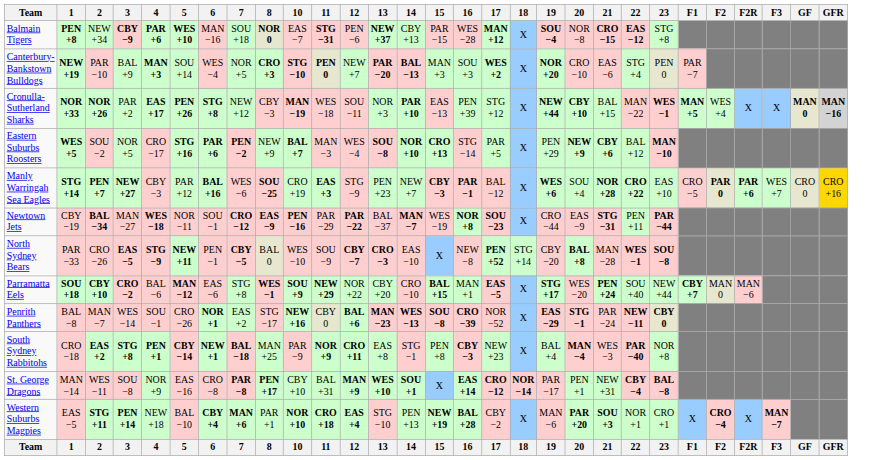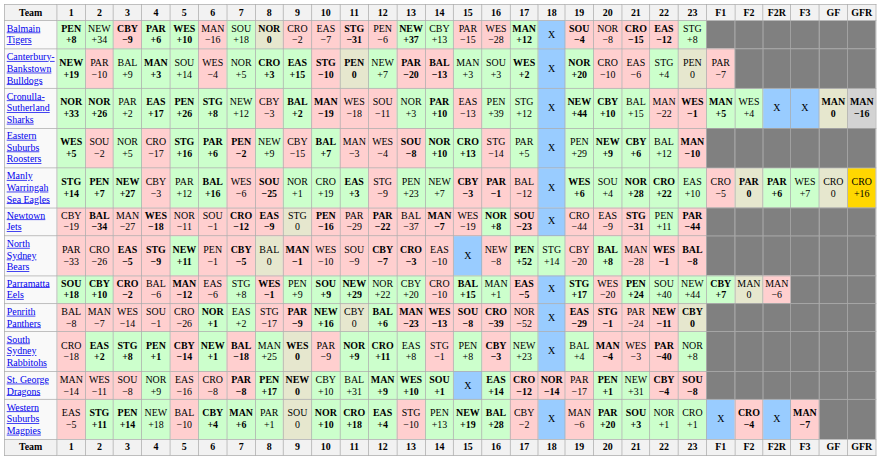 <table class="wikitable sortable" style="font-size:85%; text-align:center; width:90%">
 <tr valign="top">
 <th valign="middle">Team</th>
 <th>1</th>
 <th>2</th>
 <th>3</th>
 <th>4</th>
 <th>5</th>
 <th>6</th>
 <th>7</th>
 <th>8</th>
+<th>9</th>
 <th>10</th>
 <th>11</th>
 <th>12</th>
 <th>13</th>
 <th>14</th>
 <th>15</th>
 <th>16</th>
 <th>17</th>
 <th>18</th>
 <th>19</th>
 <th>20</th>
 <th>21</th>
 <th>22</th>
 <th>23</th>
 <th>F1</th>
 <th>F2</th>
 <th>F2R</th>
 <th>F3</th>
 <th>GF</th>
 <th>GFR</th>
 </tr>
 <tr>
 <td align="left"><a href='#'>Balmain Tigers</a></td>
 <td style="background:#cfc;"><strong>PEN<br>+8</strong></td>
 <td style="background:#cfc;">NEW<br>+34</td>
 <td style="background:#FFCFCF;"><strong>CBY<br>−9</strong></td>
 <td style="background:#cfc;"><strong>PAR<br>+6</strong></td>
 <td style="background:#cfc;"><strong>WES<br>+10</strong></td>
 <td style="background:#FFCFCF;">MAN<br>−16</td>
 <td style="background:#cfc;">SOU<br>+18</td>
 <td style="background:#E6E7CE;"><strong>NOR<br>0</strong></td>
+<td style="background:#FFCFCF;">CRO<br>−2</td>
 <td style="background:#FFCFCF;">EAS<br>−7</td>
 <td style="background:#FFCFCF;"><strong>STG<br>−31</strong></td>
 <td style="background:#FFCFCF;">PEN<br>−6</td>
 <td style="background:#cfc;"><strong>NEW<br>+37</strong></td>
 <td style="background:#cfc;">CBY<br>+13</td>
 <td style="background:#FFCFCF;">PAR<br>−15</td>
 <td style="background:#FFCFCF;">WES<br>−28</td>
 <td style="background:#cfc;"><strong>MAN<br>+12</strong></td>
 <td style="background:#99ccff;">X</td>
 <td style="background:#FFCFCF;"><strong>SOU<br>−4</strong></td>
 <td style="background:#FFCFCF;">NOR<br>−8</td>
 <td style="background:#FFCFCF;"><strong>CRO<br>−15</strong></td>
 <td style="background:#FFCFCF;"><strong>EAS<br>−12</strong></td>
 <td style="background:#cfc;">STG<br>+8</td>
 <td style="background:#808080;"></td>
 <td style="background:#808080;"></td>
 <td style="background:#808080;"></td>
 <td style="background:#808080;"></td>
 <td style="background:#808080;"></td>
 <td style="background:#808080;"></td>
 </tr>
 <tr>
 <td align="left"><a href='#'>Canterbury-Bankstown Bulldogs</a></td>
 <td style="background:#cfc;"><strong>NEW<br>+19</strong></td>
 <td style="background:#FFCFCF;">PAR<br>−10</td>
 <td style="background:#cfc;">BAL<br>+9</td>
 <td style="background:#cfc;"><strong>MAN<br>+3</strong></td>
 <td style="background:#cfc;">SOU<br>+14</td>
 <td style="background:#FFCFCF;">WES<br>−4</td>
 <td style="background:#cfc;">NOR<br>+5</td>
 <td style="background:#cfc;"><strong>CRO<br>+3</strong></td>
+<td style="background:#cfc;"><strong>EAS<br>+15</strong></td>
 <td style="background:#FFCFCF;"><strong>STG<br>−10</strong></td>
 <td style="background:#E6E7CE;"><strong>PEN<br>0</strong></td>
 <td style="background:#cfc;">NEW<br>+7</td>
 <td style="background:#FFCFCF;"><strong>PAR<br>−20</strong></td>
 <td style="background:#FFCFCF;"><strong>BAL<br>−13</strong></td>
 <td style="background:#cfc;">MAN<br>+3</td>
 <td style="background:#cfc;">SOU<br>+3</td>
 <td style="background:#cfc;"><strong>WES<br>+2</strong></td>
 <td style="background:#99ccff;">X</td>
 <td style="background:#cfc;"><strong>NOR<br>+20</strong></td>
 <td style="background:#FFCFCF;">CRO<br>−10</td>
 <td style="background:#FFCFCF;">EAS<br>−6</td>
 <td style="background:#cfc;">STG<br>+4</td>
 <td style="background:#E6E7CE;">PEN<br>0</td>
 <td style="background:#FFCFCF;">PAR<br>−7</td>
 <td style="background:#808080;"></td>
 <td style="background:#808080;"></td>
 <td style="background:#808080;"></td>
 <td style="background:#808080;"></td>
 <td style="background:#808080;"></td>
 </tr>
 <tr>
 <td align="left"><a href='#'>Cronulla-Sutherland Sharks</a></td>
 <td style="background:#cfc;"><strong>NOR<br>+33</strong></td>
 <td style="background:#cfc;"><strong>NOR<br>+26</strong></td>
 <td style="background:#cfc;">PAR<br>+2</td>
 <td style="background:#cfc;"><strong>EAS<br>+17</strong></td>
 <td style="background:#cfc;"><strong>PEN<br>+26</strong></td>
 <td style="background:#cfc;"><strong>STG<br>+8</strong></td>
 <td style="background:#cfc;">NEW<br>+12</td>
 <td style="background:#FFCFCF;">CBY<br>−3</td>
+<td style="background:#cfc;"><strong>BAL<br>+2</strong></td>
 <td style="background:#FFCFCF;"><strong>MAN<br>−19</strong></td>
 <td style="background:#FFCFCF;">WES<br>−18</td>
 <td style="background:#FFCFCF;">SOU<br>−11</td>
 <td style="background:#cfc;">NOR<br>+3</td>
 <td style="background:#cfc;"><strong>PAR<br>+10</strong></td>
 <td style="background:#FFCFCF;">EAS<br>−13</td>
 <td style="background:#cfc;">PEN<br>+39</td>
 <td style="background:#cfc;">STG<br>+12</td>
 <td style="background:#99ccff;">X</td>
 <td style="background:#cfc;"><strong>NEW<br>+44</strong></td>
 <td style="background:#cfc;"><strong>CBY<br>+10</strong></td>
 <td style="background:#cfc;">BAL<br>+15</td>
 <td style="background:#FFCFCF;">MAN<br>−22</td>
 <td style="background:#FFCFCF;"><strong>WES<br>−1</strong></td>
 <td style="background:#cfc;"><strong>MAN<br>+5</strong></td>
 <td style="background:#cfc;">WES<br>+4</td>
 <td style="background:#99ccff;">X</td>
 <td style="background:#99ccff;">X</td>
 <td style="background:#E6E7CE;"><strong>MAN<br>0</strong></td>
 <td style="background:#D3D3D3;"><strong>MAN<br>−16</strong></td>
 </tr>
 <tr>
 <td align="left"><a href='#'>Eastern Suburbs Roosters</a></td>
 <td style="background:#cfc;"><strong>WES<br>+5</strong></td>
 <td style="background:#FFCFCF;">SOU<br>−2</td>
 <td style="background:#cfc;">NOR<br>+5</td>
 <td style="background:#FFCFCF;">CRO<br>−17</td>
 <td style="background:#cfc;"><strong>STG<br>+16</strong></td>
 <td style="background:#cfc;"><strong>PAR<br>+6</strong></td>
 <td style="background:#FFCFCF;"><strong>PEN<br>−2</strong></td>
 <td style="background:#cfc;">NEW<br>+9</td>
+<td style="background:#FFCFCF;">CBY<br>−15</td>
 <td style="background:#cfc;"><strong>BAL<br>+7</strong></td>
 <td style="background:#FFCFCF;">MAN<br>−3</td>
 <td style="background:#FFCFCF;">WES<br>−4</td>
 <td style="background:#FFCFCF;"><strong>SOU<br>−8</strong></td>
 <td style="background:#cfc;"><strong>NOR<br>+10</strong></td>
 <td style="background:#cfc;"><strong>CRO<br>+13</strong></td>
 <td style="background:#FFCFCF;">STG<br>−14</td>
 <td style="background:#cfc;">PAR<br>+5</td>
 <td style="background:#99ccff;">X</td>
 <td style="background:#cfc;">PEN<br>+29</td>
 <td style="background:#cfc;"><strong>NEW<br>+9</strong></td>
 <td style="background:#cfc;"><strong>CBY<br>+6</strong></td>
 <td style="background:#cfc;">BAL<br>+12</td>
 <td style="background:#FFCFCF;"><strong>MAN<br>−10</strong></td>
 <td style="background:#808080;"></td>
 <td style="background:#808080;"></td>
 <td style="background:#808080;"></td>
 <td style="background:#808080;"></td>
 <td style="background:#808080;"></td>
 <td style="background:#808080;"></td>
 </tr>
 <tr>
 <td align="left"><a href='#'>Manly Warringah Sea Eagles</a></td>
 <td style="background:#cfc;"><strong>STG<br>+14</strong></td>
 <td style="background:#cfc;"><strong>PEN<br>+7</strong></td>
 <td style="background:#cfc;"><strong>NEW<br>+27</strong></td>
 <td style="background:#FFCFCF;">CBY<br>−3</td>
 <td style="background:#cfc;">PAR<br>+12</td>
 <td style="background:#cfc;"><strong>BAL<br>+16</strong></td>
 <td style="background:#FFCFCF;">WES<br>−6</td>
 <td style="background:#FFCFCF;"><strong>SOU<br>−25</strong></td>
+<td style="background:#cfc;">NOR<br>+1</td>
 <td style="background:#cfc;">CRO<br>+19</td>
 <td style="background:#cfc;"><strong>EAS<br>+3</strong></td>
 <td style="background:#FFCFCF;">STG<br>−9</td>
 <td style="background:#cfc;">PEN<br>+23</td>
 <td style="background:#cfc;">NEW<br>+7</td>
 <td style="background:#FFCFCF;"><strong>CBY<br>−3</strong></td>
 <td style="background:#FFCFCF;"><strong>PAR<br>−1</strong></td>
 <td style="background:#FFCFCF;">BAL<br>−12</td>
 <td style="background:#99ccff;">X</td>
 <td style="background:#cfc;"><strong>WES<br>+6</strong></td>
 <td style="background:#cfc;">SOU<br>+4</td>
 <td style="background:#cfc;"><strong>NOR<br>+28</strong></td>
 <td style="background:#cfc;"><strong>CRO<br>+22</strong></td>
 <td style="background:#cfc;">EAS<br>+10</td>
 <td style="background:#FFCFCF;">CRO<br>−5</td>
 <td style="background:#E6E7CE;"><strong>PAR<br>0</strong></td>
 <td style="background:#cfc;"><strong>PAR<br>+6</strong></td>
 <td style="background:#cfc;">WES<br>+7</td>
 <td style="background:#E6E7CE;">CRO<br>0</td>
 <td style="background:#FFD700;">CRO<br>+16</td>
 </tr>
 <tr>
 <td align="left"><a href='#'>Newtown Jets</a></td>
 <td style="background:#FFCFCF;">CBY<br>−19</td>
 <td style="background:#FFCFCF;"><strong>BAL<br>−34</strong></td>
 <td style="background:#FFCFCF;">MAN<br>−27</td>
 <td style="background:#FFCFCF;"><strong>WES<br>−18</strong></td>
 <td style="background:#FFCFCF;">NOR<br>−11</td>
 <td style="background:#FFCFCF;">SOU<br>−1</td>
 <td style="background:#FFCFCF;"><strong>CRO<br>−12</strong></td>
 <td style="background:#FFCFCF;"><strong>EAS<br>−9</strong></td>
+<td style="background:#E6E7CE;">STG<br>0</td>
 <td style="background:#FFCFCF;"><strong>PEN<br>−16</strong></td>
 <td style="background:#FFCFCF;">PAR<br>−29</td>
 <td style="background:#FFCFCF;"><strong>PAR<br>−22</strong></td>
 <td style="background:#FFCFCF;">BAL<br>−37</td>
 <td style="background:#FFCFCF;"><strong>MAN<br>−7</strong></td>
 <td style="background:#FFCFCF;">WES<br>−19</td>
 <td style="background:#cfc;"><strong>NOR<br>+8</strong></td>
 <td style="background:#FFCFCF;"><strong>SOU<br>−23</strong></td>
 <td style="background:#99ccff;">X</td>
 <td style="background:#FFCFCF;">CRO<br>−44</td>
 <td style="background:#FFCFCF;">EAS<br>−9</td>
 <td style="background:#FFCFCF;"><strong>STG<br>−31</strong></td>
 <td style="background:#cfc;">PEN<br>+11</td>
 <td style="background:#FFCFCF;"><strong>PAR<br>−44</strong></td>
 <td style="background:#808080;"></td>
 <td style="background:#808080;"></td>
 <td style="background:#808080;"></td>
 <td style="background:#808080;"></td>
 <td style="background:#808080;"></td>
 <td style="background:#808080;"></td>
 </tr>
 <tr>
 <td align="left"><a href='#'>North Sydney Bears</a></td>
 <td style="background:#FFCFCF;">PAR<br>−33</td>
 <td style="background:#FFCFCF;">CRO<br>−26</td>
 <td style="background:#FFCFCF;"><strong>EAS<br>−5</strong></td>
 <td style="background:#FFCFCF;"><strong>STG<br>−9</strong></td>
 <td style="background:#cfc;"><strong>NEW<br>+11</strong></td>
 <td style="background:#FFCFCF;">PEN<br>−1</td>
 <td style="background:#FFCFCF;"><strong>CBY<br>−5</strong></td>
 <td style="background:#E6E7CE;">BAL<br>0</td>
+<td style="background:#FFCFCF;"><strong>MAN<br>−1</strong></td>
 <td style="background:#FFCFCF;">WES<br>−10</td>
 <td style="background:#FFCFCF;">SOU<br>−9</td>
 <td style="background:#FFCFCF;"><strong>CBY<br>−7</strong></td>
 <td style="background:#FFCFCF;"><strong>CRO<br>−3</strong></td>
 <td style="background:#FFCFCF;">EAS<br>−10</td>
 <td style="background:#99ccff;">X</td>
 <td style="background:#FFCFCF;">NEW<br>−8</td>
 <td style="background:#cfc;"><strong>PEN<br>+52</strong></td>
 <td style="background:#cfc;">STG<br>+14</td>
 <td style="background:#FFCFCF;">CBY<br>−20</td>
 <td style="background:#cfc;"><strong>BAL<br>+8</strong></td>
 <td style="background:#FFCFCF;">MAN<br>−28</td>
 <td style="background:#FFCFCF;"><strong>WES<br>−1</strong></td>
-<td style="background:#FFCFCF;"><strong>SOU<br>−8</strong></td>
+<td style="background:#FFCFCF;"><strong>BAL<br>−8</strong></td>
 <td style="background:#808080;"></td>
 <td style="background:#808080;"></td>
 <td style="background:#808080;"></td>
 <td style="background:#808080;"></td>
 <td style="background:#808080;"></td>
 <td style="background:#808080;"></td>
 </tr>
 <tr>
 <td align="left"><a href='#'>Parramatta Eels</a></td>
 <td style="background:#cfc;"><strong>SOU<br>+18</strong></td>
 <td style="background:#cfc;"><strong>CBY<br>+10</strong></td>
 <td style="background:#FFCFCF;"><strong>CRO<br>−2</strong></td>
 <td style="background:#FFCFCF;">BAL<br>−6</td>
 <td style="background:#FFCFCF;"><strong>MAN<br>−12</strong></td>
 <td style="background:#FFCFCF;">EAS<br>−6</td>
 <td style="background:#cfc;">STG<br>+8</td>
 <td style="background:#FFCFCF;"><strong>WES<br>−1</strong></td>
+<td style="background:#cfc;">PEN<br>+9</td>
 <td style="background:#cfc;"><strong>SOU<br>+9</strong></td>
 <td style="background:#cfc;"><strong>NEW<br>+29</strong></td>
 <td style="background:#cfc;">NOR<br>+22</td>
 <td style="background:#cfc;">CBY<br>+20</td>
 <td style="background:#FFCFCF;">CRO<br>−10</td>
 <td style="background:#cfc;"><strong>BAL<br>+15</strong></td>
 <td style="background:#cfc;">MAN<br>+1</td>
 <td style="background:#FFCFCF;"><strong>EAS<br>−5</strong></td>
 <td style="background:#99ccff;">X</td>
 <td style="background:#cfc;"><strong>STG<br>+17</strong></td>
 <td style="background:#FFCFCF;">WES<br>−20</td>
 <td style="background:#cfc;"><strong>PEN<br>+24</strong></td>
 <td style="background:#cfc;">SOU<br>+40</td>
 <td style="background:#cfc;">NEW<br>+44</td>
 <td style="background:#cfc;"><strong>CBY<br>+7</strong></td>
 <td style="background:#E6E7CE;">MAN<br>0</td>
 <td style="background:#FFCFCF;">MAN<br>−6</td>
 <td style="background:#808080;"></td>
 <td style="background:#808080;"></td>
 <td style="background:#808080;"></td>
 </tr>
 <tr>
 <td align="left"><a href='#'>Penrith Panthers</a></td>
 <td style="background:#FFCFCF;">BAL<br>−8</td>
 <td style="background:#FFCFCF;">MAN<br>−7</td>
 <td style="background:#FFCFCF;">WES<br>−14</td>
 <td style="background:#FFCFCF;">SOU<br>−1</td>
 <td style="background:#FFCFCF;">CRO<br>−26</td>
 <td style="background:#cfc;"><strong>NOR<br>+1</strong></td>
 <td style="background:#cfc;">EAS<br>+2</td>
 <td style="background:#FFCFCF;">STG<br>−17</td>
+<td style="background:#FFCFCF;"><strong>PAR<br>−9</strong></td>
 <td style="background:#cfc;"><strong>NEW<br>+16</strong></td>
 <td style="background:#E6E7CE;">CBY<br>0</td>
 <td style="background:#cfc;"><strong>BAL<br>+6</strong></td>
 <td style="background:#FFCFCF;"><strong>MAN<br>−23</strong></td>
 <td style="background:#FFCFCF;"><strong>WES<br>−13</strong></td>
 <td style="background:#FFCFCF;"><strong>SOU<br>−8</strong></td>
 <td style="background:#FFCFCF;"><strong>CRO<br>−39</strong></td>
 <td style="background:#FFCFCF;">NOR<br>−52</td>
 <td style="background:#99ccff;">X</td>
 <td style="background:#FFCFCF;"><strong>EAS<br>−29</strong></td>
 <td style="background:#FFCFCF;"><strong>STG<br>−1</strong></td>
 <td style="background:#FFCFCF;">PAR<br>−24</td>
 <td style="background:#FFCFCF;"><strong>NEW<br>−11</strong></td>
 <td style="background:#E6E7CE;"><strong>CBY<br>0</strong></td>
 <td style="background:#808080;"></td>
 <td style="background:#808080;"></td>
 <td style="background:#808080;"></td>
 <td style="background:#808080;"></td>
 <td style="background:#808080;"></td>
 <td style="background:#808080;"></td>
 </tr>
 <tr>
 <td align="left"><a href='#'>South Sydney Rabbitohs</a></td>
 <td style="background:#FFCFCF;">CRO<br>−18</td>
 <td style="background:#cfc;"><strong>EAS<br>+2</strong></td>
 <td style="background:#cfc;"><strong>STG<br>+8</strong></td>
 <td style="background:#cfc;"><strong>PEN<br>+1</strong></td>
 <td style="background:#FFCFCF;"><strong>CBY<br>−14</strong></td>
 <td style="background:#cfc;"><strong>NEW<br>+1</strong></td>
 <td style="background:#FFCFCF;"><strong>BAL<br>−18</strong></td>
 <td style="background:#cfc;">MAN<br>+25</td>
+<td style="background:#E6E7CE;"><strong>WES<br>0</strong></td>
 <td style="background:#FFCFCF;">PAR<br>−9</td>
 <td style="background:#cfc;"><strong>NOR<br>+9</strong></td>
 <td style="background:#cfc;"><strong>CRO<br>+11</strong></td>
 <td style="background:#cfc;">EAS<br>+8</td>
 <td style="background:#FFCFCF;">STG<br>−1</td>
 <td style="background:#cfc;">PEN<br>+8</td>
 <td style="background:#FFCFCF;"><strong>CBY<br>−3</strong></td>
 <td style="background:#cfc;">NEW<br>+23</td>
 <td style="background:#99ccff;">X</td>
 <td style="background:#cfc;">BAL<br>+4</td>
 <td style="background:#FFCFCF;"><strong>MAN<br>−4</strong></td>
 <td style="background:#FFCFCF;">WES<br>−3</td>
 <td style="background:#FFCFCF;"><strong>PAR<br>−40</strong></td>
 <td style="background:#cfc;">NOR<br>+8</td>
 <td style="background:#808080;"></td>
 <td style="background:#808080;"></td>
 <td style="background:#808080;"></td>
 <td style="background:#808080;"></td>
 <td style="background:#808080;"></td>
 <td style="background:#808080;"></td>
 </tr>
 <tr>
 <td align="left"><a href='#'>St. George Dragons</a></td>
 <td style="background:#FFCFCF;">MAN<br>−14</td>
 <td style="background:#FFCFCF;">WES<br>−11</td>
 <td style="background:#FFCFCF;">SOU<br>−8</td>
 <td style="background:#cfc;">NOR<br>+9</td>
 <td style="background:#FFCFCF;">EAS<br>−16</td>
 <td style="background:#FFCFCF;">CRO<br>−8</td>
 <td style="background:#FFCFCF;"><strong>PAR<br>−8</strong></td>
 <td style="background:#cfc;"><strong>PEN<br>+17</strong></td>
+<td style="background:#E6E7CE;"><strong>NEW<br>0</strong></td>
 <td style="background:#cfc;">CBY<br>+10</td>
 <td style="background:#cfc;">BAL<br>+31</td>
 <td style="background:#cfc;"><strong>MAN<br>+9</strong></td>
 <td style="background:#cfc;"><strong>WES<br>+10</strong></td>
 <td style="background:#cfc;"><strong>SOU<br>+1</strong></td>
 <td style="background:#99ccff;">X</td>
 <td style="background:#cfc;"><strong>EAS<br>+14</strong></td>
 <td style="background:#FFCFCF;"><strong>CRO<br>−12</strong></td>
 <td style="background:#FFCFCF;"><strong>NOR<br>−14</strong></td>
 <td style="background:#FFCFCF;">PAR<br>−17</td>
-<td style="background:#cfc;">PEN<br>+1</td>
+<td style="background:#cfc;"><strong>PEN<br>+1</strong></td>
 <td style="background:#cfc;">NEW<br>+31</td>
 <td style="background:#FFCFCF;"><strong>CBY<br>−4</strong></td>
-<td style="background:#FFCFCF;"><strong>BAL<br>−8</strong></td>
+<td style="background:#FFCFCF;"><strong>SOU<br>−8</strong></td>
 <td style="background:#808080;"></td>
 <td style="background:#808080;"></td>
 <td style="background:#808080;"></td>
 <td style="background:#808080;"></td>
 <td style="background:#808080;"></td>
 <td style="background:#808080;"></td>
 </tr>
 <tr>
 <td align="left"><a href='#'>Western Suburbs Magpies</a></td>
 <td style="background:#FFCFCF;">EAS<br>−5</td>
 <td style="background:#cfc;"><strong>STG<br>+11</strong></td>
 <td style="background:#cfc;"><strong>PEN<br>+14</strong></td>
 <td style="background:#cfc;">NEW<br>+18</td>
 <td style="background:#FFCFCF;">BAL<br>−10</td>
 <td style="background:#cfc;"><strong>CBY<br>+4</strong></td>
 <td style="background:#cfc;"><strong>MAN<br>+6</strong></td>
 <td style="background:#cfc;">PAR<br>+1</td>
+<td style="background:#E6E7CE;">SOU<br>0</td>
 <td style="background:#cfc;"><strong>NOR<br>+10</strong></td>
 <td style="background:#cfc;"><strong>CRO<br>+18</strong></td>
 <td style="background:#cfc;"><strong>EAS<br>+4</strong></td>
 <td style="background:#FFCFCF;">STG<br>−10</td>
 <td style="background:#cfc;">PEN<br>+13</td>
 <td style="background:#cfc;"><strong>NEW<br>+19</strong></td>
 <td style="background:#cfc;"><strong>BAL<br>+28</strong></td>
 <td style="background:#FFCFCF;">CBY<br>−2</td>
 <td style="background:#99ccff;">X</td>
 <td style="background:#FFCFCF;">MAN<br>−6</td>
 <td style="background:#cfc;"><strong>PAR<br>+20</strong></td>
 <td style="background:#cfc;"><strong>SOU<br>+3</strong></td>
 <td style="background:#cfc;">NOR<br>+1</td>
 <td style="background:#cfc;">CRO<br>+1</td>
 <td style="background:#99ccff;">X</td>
 <td style="background:#FFCFCF;"><strong>CRO<br>−4</strong></td>
 <td style="background:#99ccff;">X</td>
 <td style="background:#FFCFCF;"><strong>MAN<br>−7</strong></td>
 <td style="background:#808080;"></td>
 <td style="background:#808080;"></td>
 </tr>
 <tr valign="top">
 <th valign="middle">Team</th>
 <th>1</th>
 <th>2</th>
 <th>3</th>
 <th>4</th>
 <th>5</th>
 <th>6</th>
 <th>7</th>
 <th>8</th>
+<th>9</th>
 <th>10</th>
 <th>11</th>
 <th>12</th>
 <th>13</th>
 <th>14</th>
 <th>15</th>
 <th>16</th>
 <th>17</th>
 <th>18</th>
 <th>19</th>
 <th>20</th>
 <th>21</th>
 <th>22</th>
 <th>23</th>
 <th>F1</th>
 <th>F2</th>
 <th>F2R</th>
 <th>F3</th>
 <th>GF</th>
 <th>GFR</th>
 </tr>
 </table>
